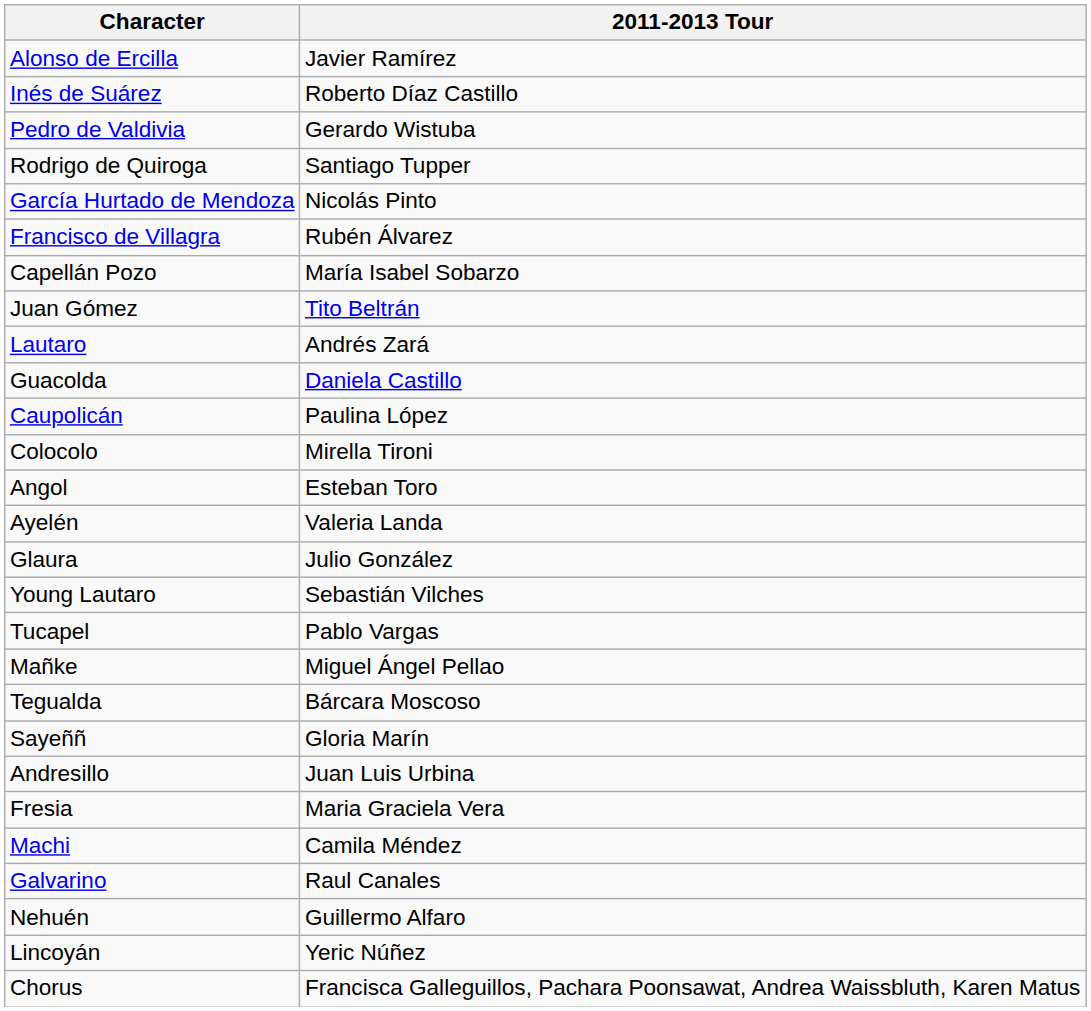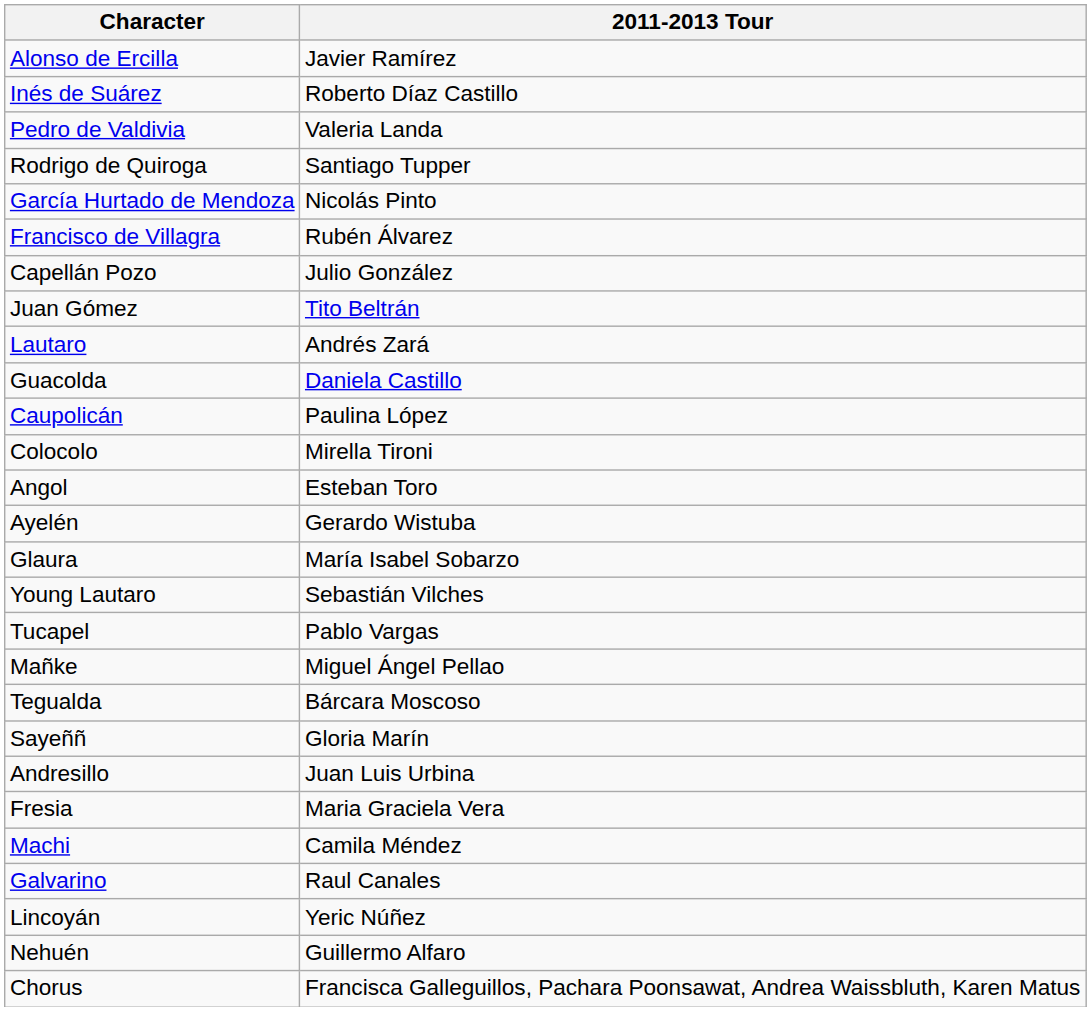 <table class="wikitable">
 <tr>
 <th>Character</th>
 <th>2011-2013 Tour</th>
 </tr>
 <tr>
 <td><a href='#'>Alonso de Ercilla</a></td>
 <td>Javier Ramírez</td>
 </tr>
 <tr>
 <td><a href='#'>Inés de Suárez</a></td>
 <td>Roberto Díaz Castillo</td>
 </tr>
 <tr>
 <td><a href='#'>Pedro de Valdivia</a></td>
-<td>Gerardo Wistuba</td>
+<td>Valeria Landa</td>
 </tr>
 <tr>
 <td>Rodrigo de Quiroga</td>
 <td>Santiago Tupper</td>
 </tr>
 <tr>
 <td><a href='#'>García Hurtado de Mendoza</a></td>
 <td>Nicolás Pinto</td>
 </tr>
 <tr>
 <td><a href='#'>Francisco de Villagra</a></td>
 <td>Rubén Álvarez</td>
 </tr>
 <tr>
 <td>Capellán Pozo</td>
-<td>María Isabel Sobarzo</td>
+<td>Julio González</td>
 </tr>
 <tr>
 <td>Juan Gómez</td>
 <td><a href='#'>Tito Beltrán</a></td>
 </tr>
 <tr>
 <td><a href='#'>Lautaro</a></td>
 <td>Andrés Zará</td>
 </tr>
 <tr>
 <td>Guacolda</td>
 <td><a href='#'>Daniela Castillo</a></td>
 </tr>
 <tr>
 <td><a href='#'>Caupolicán</a></td>
 <td>Paulina López</td>
 </tr>
 <tr>
 <td>Colocolo</td>
 <td>Mirella Tironi</td>
 </tr>
 <tr>
 <td>Angol</td>
 <td>Esteban Toro</td>
 </tr>
 <tr>
 <td>Ayelén</td>
-<td>Valeria Landa</td>
+<td>Gerardo Wistuba</td>
 </tr>
 <tr>
 <td>Glaura</td>
-<td>Julio González</td>
+<td>María Isabel Sobarzo</td>
 </tr>
 <tr>
 <td>Young Lautaro</td>
 <td>Sebastián Vilches</td>
 </tr>
 <tr>
 <td>Tucapel</td>
 <td>Pablo Vargas</td>
 </tr>
 <tr>
 <td>Mañke</td>
 <td>Miguel Ángel Pellao</td>
 </tr>
 <tr>
 <td>Tegualda</td>
 <td>Bárcara Moscoso</td>
 </tr>
 <tr>
 <td>Sayeññ</td>
 <td>Gloria Marín</td>
 </tr>
 <tr>
 <td>Andresillo</td>
 <td>Juan Luis Urbina</td>
 </tr>
 <tr>
 <td>Fresia</td>
 <td>Maria Graciela Vera</td>
 </tr>
 <tr>
 <td><a href='#'>Machi</a></td>
 <td>Camila Méndez</td>
 </tr>
 <tr>
 <td><a href='#'>Galvarino</a></td>
 <td>Raul Canales</td>
 </tr>
 <tr>
+<td>Lincoyán</td>
+<td>Yeric Núñez</td>
+</tr>
+<tr>
 <td>Nehuén</td>
 <td>Guillermo Alfaro</td>
-</tr>
-<tr>
-<td>Lincoyán</td>
-<td>Yeric Núñez</td>
 </tr>
 <tr>
 <td>Chorus</td>
 <td>Francisca Galleguillos, Pachara Poonsawat, Andrea Waissbluth, Karen Matus</td>
 </tr>
 </table>
